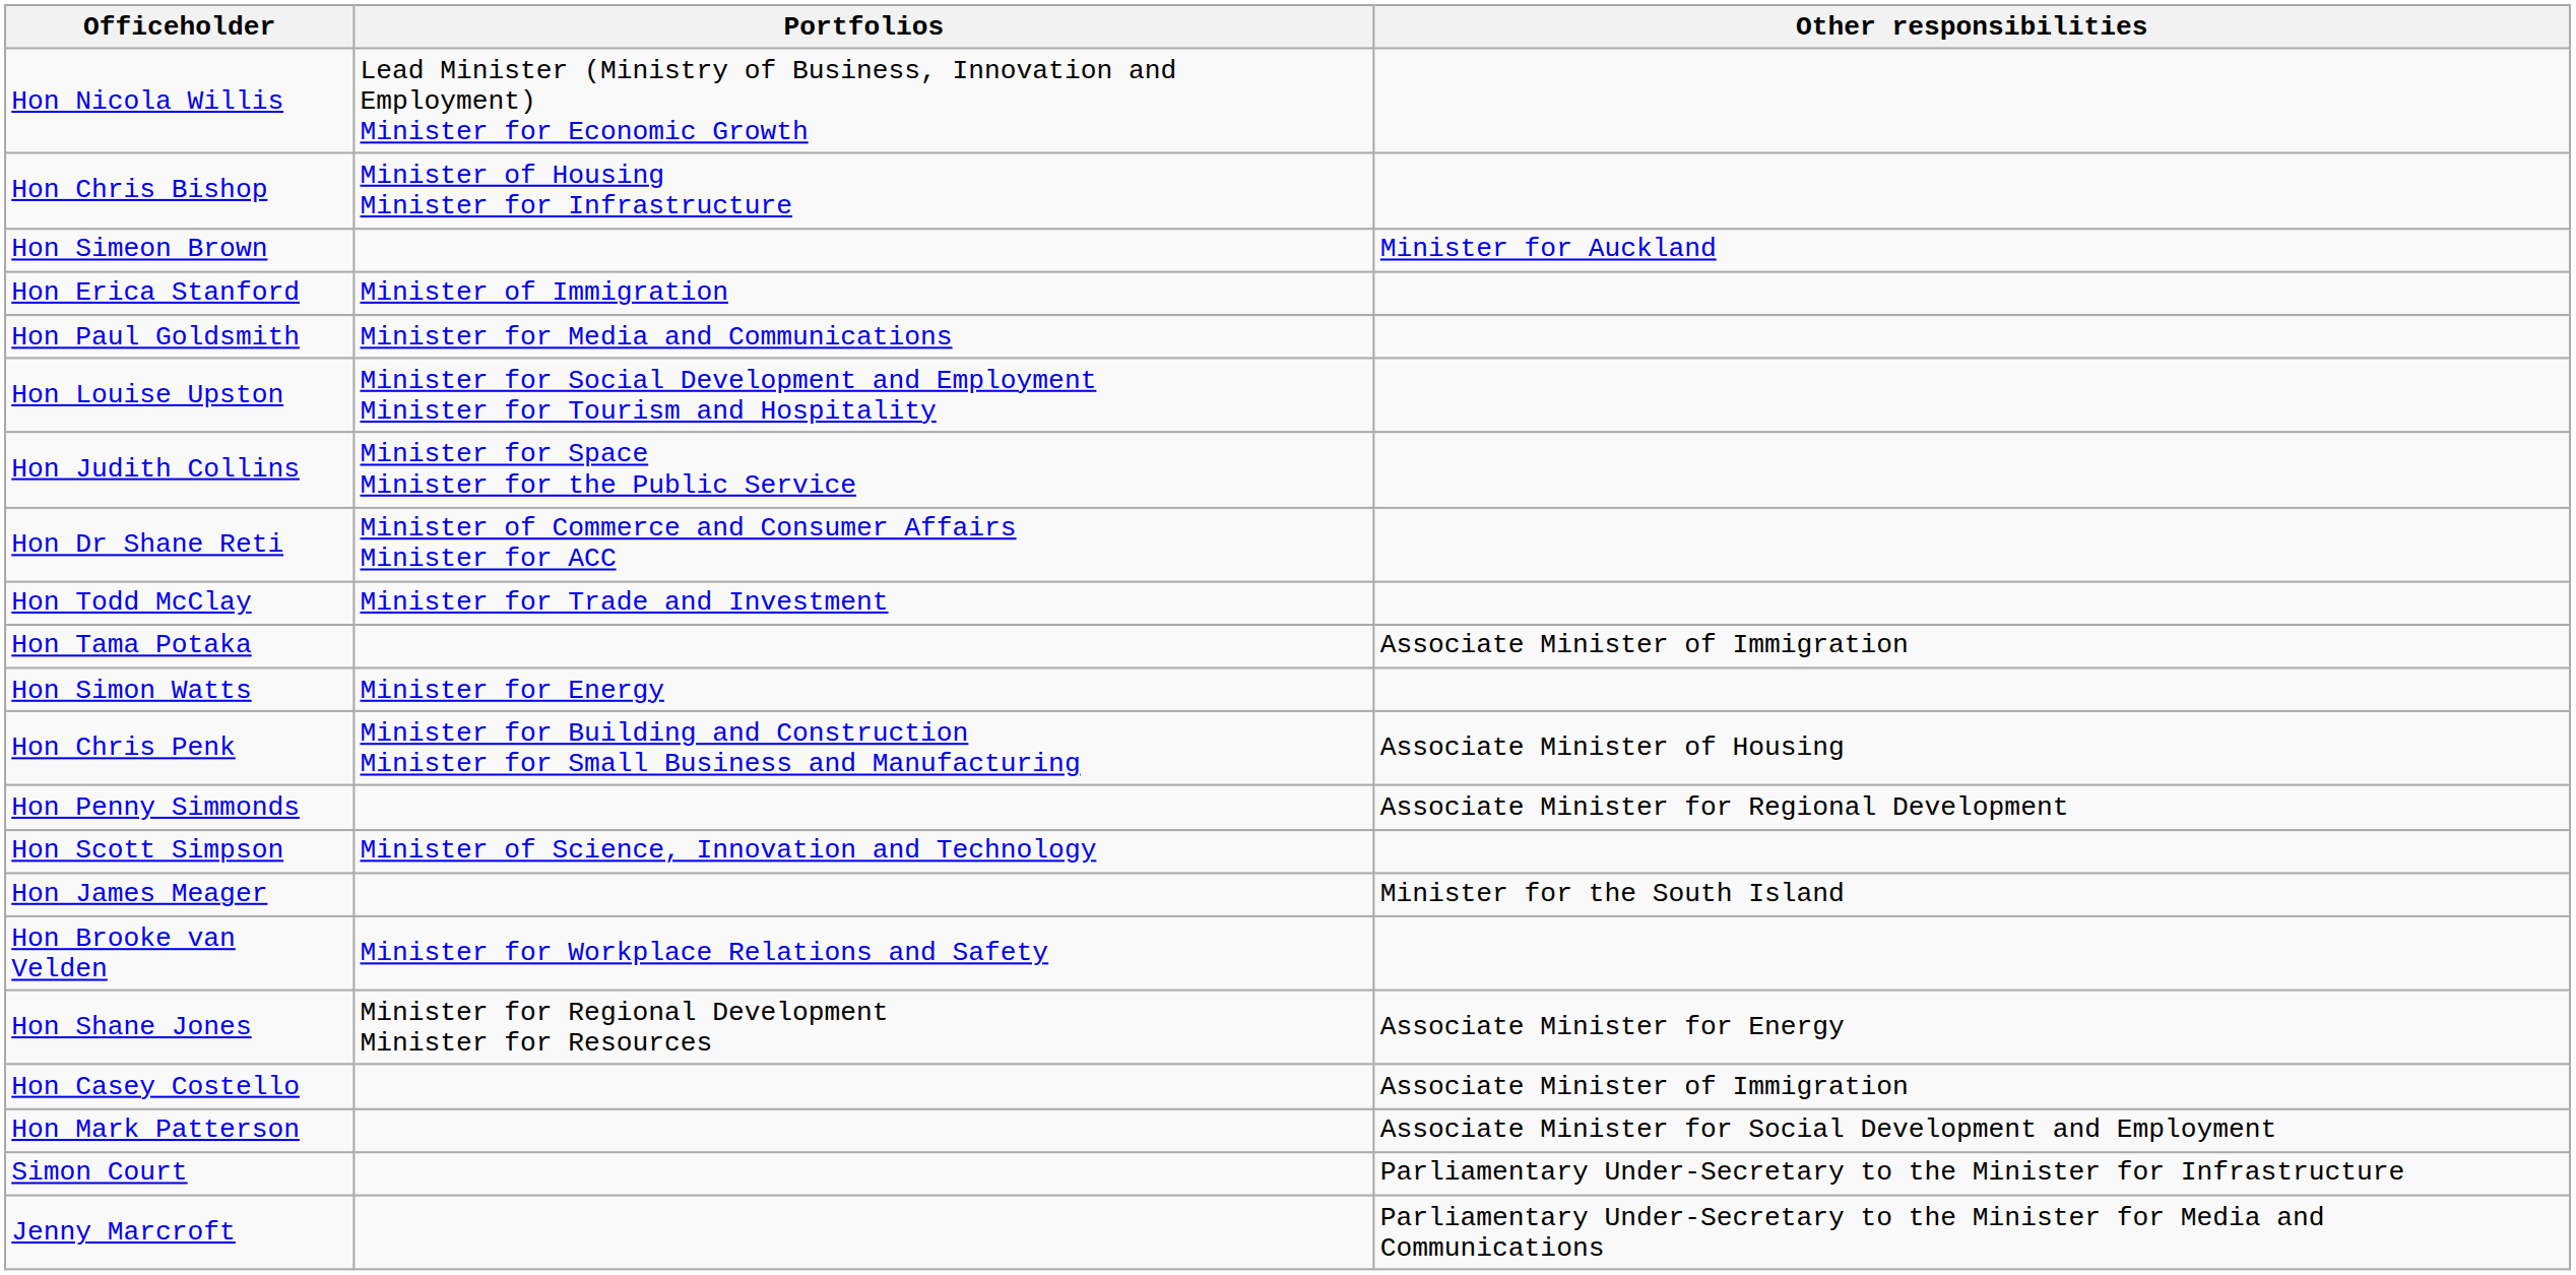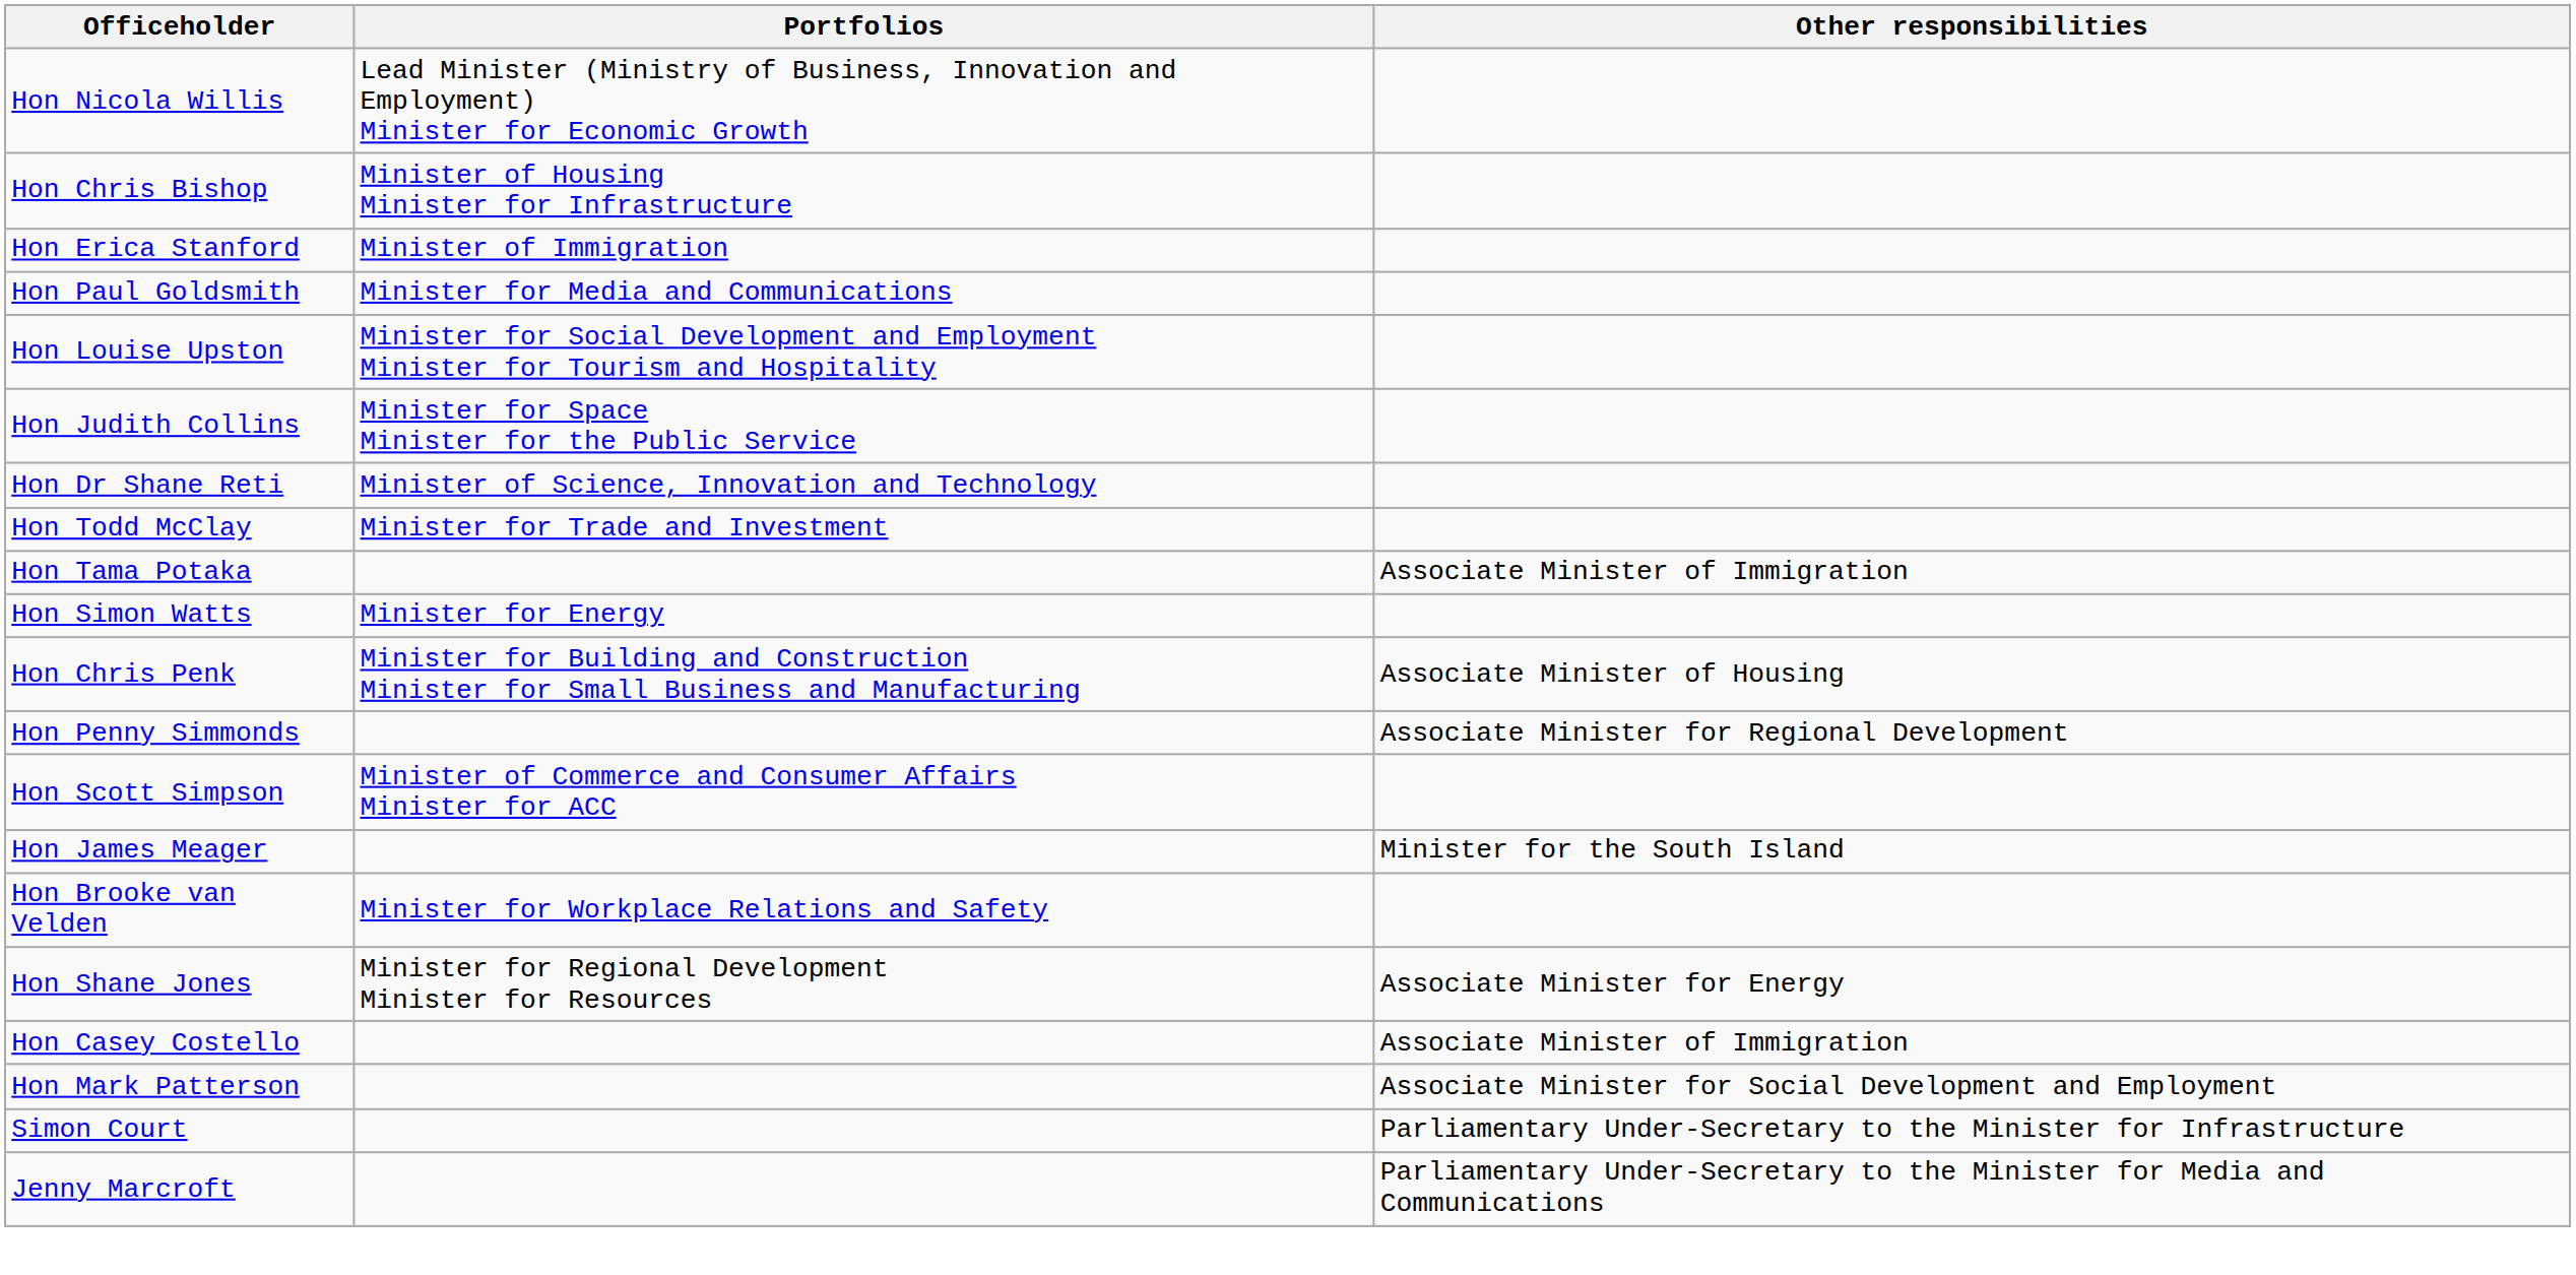 <table class="wikitable">
 <tr>
 <th>Officeholder</th>
 <th>Portfolios</th>
 <th>Other responsibilities</th>
 </tr>
 <tr>
 <td><a href='#'>Hon Nicola Willis</a></td>
 <td>Lead Minister (Ministry of Business, Innovation and Employment)<br><a href='#'>Minister for Economic Growth</a></td>
 <td></td>
 </tr>
 <tr>
 <td><a href='#'>Hon Chris Bishop</a></td>
 <td><a href='#'>Minister of Housing</a><br><a href='#'>Minister for Infrastructure</a></td>
 <td></td>
-</tr>
-<tr>
-<td><a href='#'>Hon Simeon Brown</a></td>
-<td></td>
-<td><a href='#'>Minister for Auckland</a></td>
 </tr>
 <tr>
 <td><a href='#'>Hon Erica Stanford</a></td>
 <td><a href='#'>Minister of Immigration</a></td>
 <td></td>
 </tr>
 <tr>
 <td><a href='#'>Hon Paul Goldsmith</a></td>
 <td><a href='#'>Minister for Media and Communications</a></td>
 <td></td>
 </tr>
 <tr>
 <td><a href='#'>Hon Louise Upston</a></td>
 <td><a href='#'>Minister for Social Development and Employment</a><br><a href='#'>Minister for Tourism and Hospitality</a></td>
 <td></td>
 </tr>
 <tr>
 <td><a href='#'>Hon Judith Collins</a></td>
 <td><a href='#'>Minister for Space</a><br><a href='#'>Minister for the Public Service</a></td>
 <td></td>
 </tr>
 <tr>
 <td><a href='#'>Hon Dr Shane Reti</a></td>
-<td><a href='#'>Minister of Commerce and Consumer Affairs</a><br><a href='#'>Minister for ACC</a></td>
+<td><a href='#'>Minister of Science, Innovation and Technology</a></td>
 <td></td>
 </tr>
 <tr>
 <td><a href='#'>Hon Todd McClay</a></td>
 <td><a href='#'>Minister for Trade and Investment</a></td>
 <td></td>
 </tr>
 <tr>
 <td><a href='#'>Hon Tama Potaka</a></td>
 <td></td>
 <td>Associate Minister of Immigration</td>
 </tr>
 <tr>
 <td><a href='#'>Hon Simon Watts</a></td>
 <td><a href='#'>Minister for Energy</a></td>
 </tr>
 <tr>
 <td><a href='#'>Hon Chris Penk</a></td>
 <td><a href='#'>Minister for Building and Construction</a><br><a href='#'>Minister for Small Business and Manufacturing</a></td>
 <td>Associate Minister of Housing</td>
 </tr>
 <tr>
 <td><a href='#'>Hon Penny Simmonds</a></td>
 <td></td>
 <td>Associate Minister for Regional Development</td>
 </tr>
 <tr>
 <td><a href='#'>Hon Scott Simpson</a></td>
-<td><a href='#'>Minister of Science, Innovation and Technology</a></td>
+<td><a href='#'>Minister of Commerce and Consumer Affairs</a><br><a href='#'>Minister for ACC</a></td>
 <td></td>
 </tr>
 <tr>
 <td><a href='#'>Hon James Meager</a></td>
 <td></td>
 <td>Minister for the South Island</td>
 </tr>
 <tr>
 <td><a href='#'>Hon Brooke van Velden</a></td>
 <td><a href='#'>Minister for Workplace Relations and Safety</a></td>
 <td></td>
 </tr>
 <tr>
 <td><a href='#'>Hon Shane Jones</a></td>
 <td>Minister for Regional Development<br>Minister for Resources</td>
 <td>Associate Minister for Energy</td>
 </tr>
 <tr>
 <td><a href='#'>Hon Casey Costello</a></td>
 <td></td>
 <td>Associate Minister of Immigration</td>
 </tr>
 <tr>
 <td><a href='#'>Hon Mark Patterson</a></td>
 <td></td>
 <td>Associate Minister for Social Development and Employment</td>
 </tr>
 <tr>
 <td><a href='#'>Simon Court</a></td>
 <td></td>
 <td>Parliamentary Under-Secretary to the Minister for Infrastructure</td>
 </tr>
 <tr>
 <td><a href='#'>Jenny Marcroft</a></td>
 <td></td>
 <td>Parliamentary Under-Secretary to the Minister for Media and Communications</td>
 </tr>
 </table>
